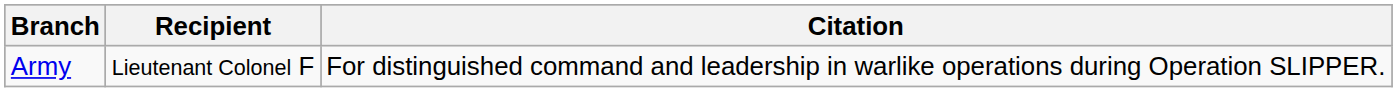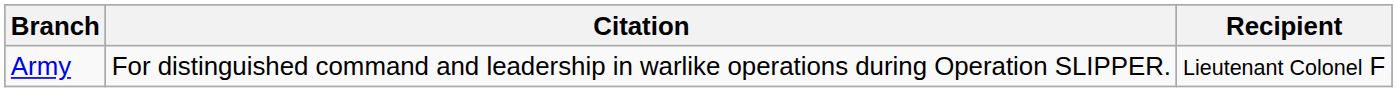 <table class="wikitable" style="font-size:95%;">
 <tr>
 <th>Branch</th>
+<th>Citation</th>
 <th>Recipient</th>
-<th>Citation</th>
 </tr>
 <tr>
 <td><a href='#'>Army</a></td>
+<td>For distinguished command and leadership in warlike operations during Operation SLIPPER.</td>
 <td><small>Lieutenant Colonel</small> F</td>
-<td>For distinguished command and leadership in warlike operations during Operation SLIPPER.</td>
 </tr>
 </table>
